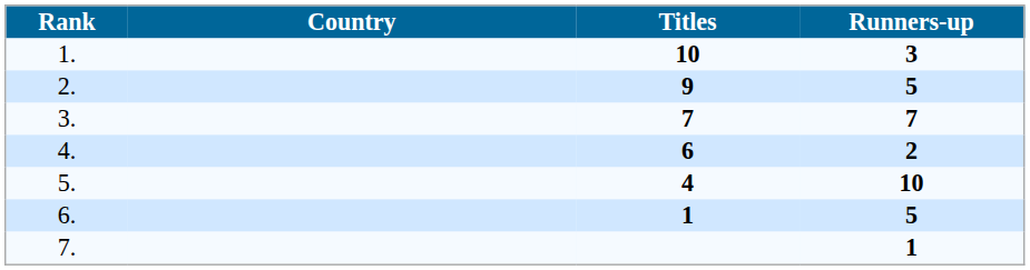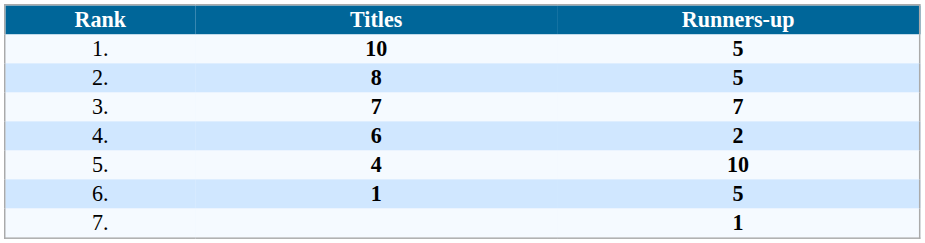 <table cellspacing="0" style="background: #EBF5FF; border: 1px #aaa solid; border-collapse: collapse; font-size: 95%;" width=50%>
 <tr bgcolor=#006699 style="color:white;">
 <th width=5%>Rank</th>
-<th width=20%>Country</th>
 <th width=10%>Titles</th>
 <th width=10%>Runners-up</th>
 </tr>
 <tr bgcolor=#F5FAFF>
 <td align=center>1.</td>
-<td></td>
 <td align=center><strong>10</strong></td>
-<td align=center><strong>3</strong></td>
+<td align=center><strong>5</strong></td>
 </tr>
 <tr bgcolor=#D0E7FF>
 <td align=center>2.</td>
-<td></td>
-<td align=center><strong>9</strong></td>
+<td align=center><strong>8</strong></td>
 <td align=center><strong>5</strong></td>
 </tr>
 <tr bgcolor=#F5FAFF>
 <td align=center>3.</td>
-<td></td>
 <td align=center><strong>7</strong></td>
 <td align=center><strong>7</strong></td>
 </tr>
 <tr bgcolor=#D0E7FF>
 <td align=center>4.</td>
-<td></td>
 <td align=center><strong>6</strong></td>
 <td align=center><strong>2</strong></td>
 </tr>
 <tr bgcolor=#F5FAFF>
 <td align=center>5.</td>
-<td></td>
 <td align=center><strong>4</strong></td>
 <td align=center><strong>10</strong></td>
 </tr>
 <tr bgcolor=#D0E7FF>
 <td align=center>6.</td>
-<td></td>
 <td align=center><strong>1</strong></td>
 <td align=center><strong>5</strong></td>
 </tr>
 <tr bgcolor=#F5FAFF>
 <td align=center>7.</td>
-<td></td>
 <td align=center></td>
 <td align=center><strong>1</strong></td>
 </tr>
 </table>
